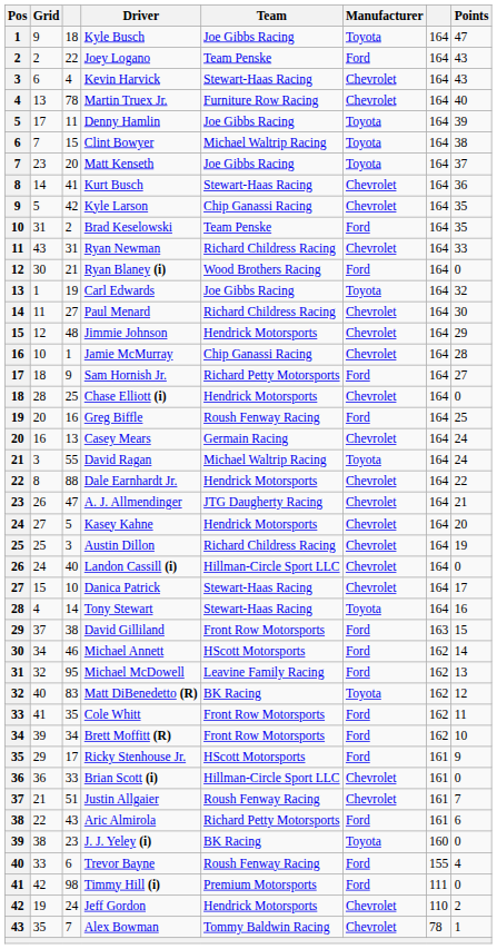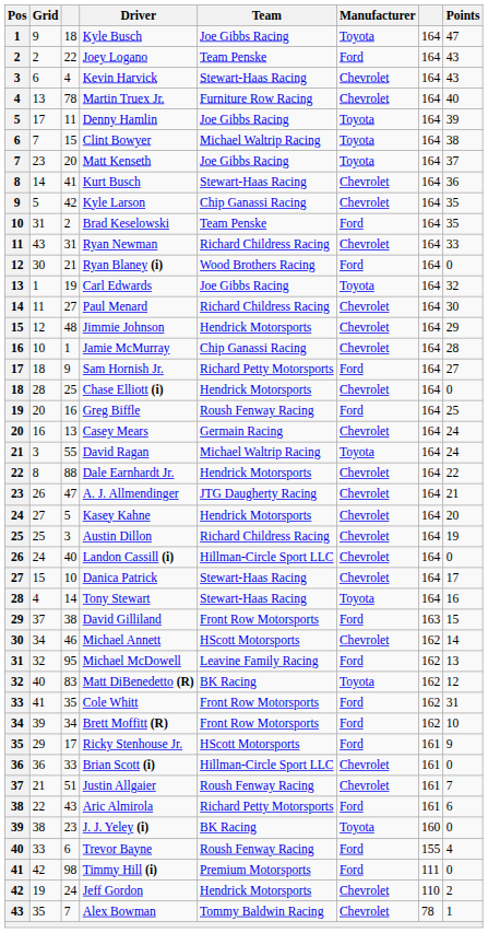 <table class="wikitable" style="font-size:95%">
 <tr>
 <th>Pos</th>
 <th>Grid</th>
 <th></th>
 <th>Driver</th>
 <th>Team</th>
 <th>Manufacturer</th>
 <th></th>
 <th>Points</th>
 </tr>
 <tr>
 <th>1</th>
 <td>9</td>
 <td>18</td>
 <td><a href='#'>Kyle Busch</a></td>
 <td><a href='#'>Joe Gibbs Racing</a></td>
 <td><a href='#'>Toyota</a></td>
 <td>164</td>
 <td>47</td>
 </tr>
 <tr>
 <th>2</th>
 <td>2</td>
 <td>22</td>
 <td><a href='#'>Joey Logano</a></td>
 <td><a href='#'>Team Penske</a></td>
 <td><a href='#'>Ford</a></td>
 <td>164</td>
 <td>43</td>
 </tr>
 <tr>
 <th>3</th>
 <td>6</td>
 <td>4</td>
 <td><a href='#'>Kevin Harvick</a></td>
 <td><a href='#'>Stewart-Haas Racing</a></td>
 <td><a href='#'>Chevrolet</a></td>
 <td>164</td>
 <td>43</td>
 </tr>
 <tr>
 <th>4</th>
 <td>13</td>
 <td>78</td>
 <td><a href='#'>Martin Truex Jr.</a></td>
 <td><a href='#'>Furniture Row Racing</a></td>
 <td><a href='#'>Chevrolet</a></td>
 <td>164</td>
 <td>40</td>
 </tr>
 <tr>
 <th>5</th>
 <td>17</td>
 <td>11</td>
 <td><a href='#'>Denny Hamlin</a></td>
 <td><a href='#'>Joe Gibbs Racing</a></td>
 <td><a href='#'>Toyota</a></td>
 <td>164</td>
 <td>39</td>
 </tr>
 <tr>
 <th>6</th>
 <td>7</td>
 <td>15</td>
 <td><a href='#'>Clint Bowyer</a></td>
 <td><a href='#'>Michael Waltrip Racing</a></td>
 <td><a href='#'>Toyota</a></td>
 <td>164</td>
 <td>38</td>
 </tr>
 <tr>
 <th>7</th>
 <td>23</td>
 <td>20</td>
 <td><a href='#'>Matt Kenseth</a></td>
 <td><a href='#'>Joe Gibbs Racing</a></td>
 <td><a href='#'>Toyota</a></td>
 <td>164</td>
 <td>37</td>
 </tr>
 <tr>
 <th>8</th>
 <td>14</td>
 <td>41</td>
 <td><a href='#'>Kurt Busch</a></td>
 <td><a href='#'>Stewart-Haas Racing</a></td>
 <td><a href='#'>Chevrolet</a></td>
 <td>164</td>
 <td>36</td>
 </tr>
 <tr>
 <th>9</th>
 <td>5</td>
 <td>42</td>
 <td><a href='#'>Kyle Larson</a></td>
 <td><a href='#'>Chip Ganassi Racing</a></td>
 <td><a href='#'>Chevrolet</a></td>
 <td>164</td>
 <td>35</td>
 </tr>
 <tr>
 <th>10</th>
 <td>31</td>
 <td>2</td>
 <td><a href='#'>Brad Keselowski</a></td>
 <td><a href='#'>Team Penske</a></td>
 <td><a href='#'>Ford</a></td>
 <td>164</td>
 <td>35</td>
 </tr>
 <tr>
 <th>11</th>
 <td>43</td>
 <td>31</td>
 <td><a href='#'>Ryan Newman</a></td>
 <td><a href='#'>Richard Childress Racing</a></td>
 <td><a href='#'>Chevrolet</a></td>
 <td>164</td>
 <td>33</td>
 </tr>
 <tr>
 <th>12</th>
 <td>30</td>
 <td>21</td>
 <td><a href='#'>Ryan Blaney</a> <strong>(i)</strong></td>
 <td><a href='#'>Wood Brothers Racing</a></td>
 <td><a href='#'>Ford</a></td>
 <td>164</td>
 <td>0</td>
 </tr>
 <tr>
 <th>13</th>
 <td>1</td>
 <td>19</td>
 <td><a href='#'>Carl Edwards</a></td>
 <td><a href='#'>Joe Gibbs Racing</a></td>
 <td><a href='#'>Toyota</a></td>
 <td>164</td>
 <td>32</td>
 </tr>
 <tr>
 <th>14</th>
 <td>11</td>
 <td>27</td>
 <td><a href='#'>Paul Menard</a></td>
 <td><a href='#'>Richard Childress Racing</a></td>
 <td><a href='#'>Chevrolet</a></td>
 <td>164</td>
 <td>30</td>
 </tr>
 <tr>
 <th>15</th>
 <td>12</td>
 <td>48</td>
 <td><a href='#'>Jimmie Johnson</a></td>
 <td><a href='#'>Hendrick Motorsports</a></td>
 <td><a href='#'>Chevrolet</a></td>
 <td>164</td>
 <td>29</td>
 </tr>
 <tr>
 <th>16</th>
 <td>10</td>
 <td>1</td>
 <td><a href='#'>Jamie McMurray</a></td>
 <td><a href='#'>Chip Ganassi Racing</a></td>
 <td><a href='#'>Chevrolet</a></td>
 <td>164</td>
 <td>28</td>
 </tr>
 <tr>
 <th>17</th>
 <td>18</td>
 <td>9</td>
 <td><a href='#'>Sam Hornish Jr.</a></td>
 <td><a href='#'>Richard Petty Motorsports</a></td>
 <td><a href='#'>Ford</a></td>
 <td>164</td>
 <td>27</td>
 </tr>
 <tr>
 <th>18</th>
 <td>28</td>
 <td>25</td>
 <td><a href='#'>Chase Elliott</a> <strong>(i)</strong></td>
 <td><a href='#'>Hendrick Motorsports</a></td>
 <td><a href='#'>Chevrolet</a></td>
 <td>164</td>
 <td>0</td>
 </tr>
 <tr>
 <th>19</th>
 <td>20</td>
 <td>16</td>
 <td><a href='#'>Greg Biffle</a></td>
 <td><a href='#'>Roush Fenway Racing</a></td>
 <td><a href='#'>Ford</a></td>
 <td>164</td>
 <td>25</td>
 </tr>
 <tr>
 <th>20</th>
 <td>16</td>
 <td>13</td>
 <td><a href='#'>Casey Mears</a></td>
 <td><a href='#'>Germain Racing</a></td>
 <td><a href='#'>Chevrolet</a></td>
 <td>164</td>
 <td>24</td>
 </tr>
 <tr>
 <th>21</th>
 <td>3</td>
 <td>55</td>
 <td><a href='#'>David Ragan</a></td>
 <td><a href='#'>Michael Waltrip Racing</a></td>
 <td><a href='#'>Toyota</a></td>
 <td>164</td>
 <td>24</td>
 </tr>
 <tr>
 <th>22</th>
 <td>8</td>
 <td>88</td>
 <td><a href='#'>Dale Earnhardt Jr.</a></td>
 <td><a href='#'>Hendrick Motorsports</a></td>
 <td><a href='#'>Chevrolet</a></td>
 <td>164</td>
 <td>22</td>
 </tr>
 <tr>
 <th>23</th>
 <td>26</td>
 <td>47</td>
 <td><a href='#'>A. J. Allmendinger</a></td>
 <td><a href='#'>JTG Daugherty Racing</a></td>
 <td><a href='#'>Chevrolet</a></td>
 <td>164</td>
 <td>21</td>
 </tr>
 <tr>
 <th>24</th>
 <td>27</td>
 <td>5</td>
 <td><a href='#'>Kasey Kahne</a></td>
 <td><a href='#'>Hendrick Motorsports</a></td>
 <td><a href='#'>Chevrolet</a></td>
 <td>164</td>
 <td>20</td>
 </tr>
 <tr>
 <th>25</th>
 <td>25</td>
 <td>3</td>
 <td><a href='#'>Austin Dillon</a></td>
 <td><a href='#'>Richard Childress Racing</a></td>
 <td><a href='#'>Chevrolet</a></td>
 <td>164</td>
 <td>19</td>
 </tr>
 <tr>
 <th>26</th>
 <td>24</td>
 <td>40</td>
 <td><a href='#'>Landon Cassill</a> <strong>(i)</strong></td>
 <td><a href='#'>Hillman-Circle Sport LLC</a></td>
 <td><a href='#'>Chevrolet</a></td>
 <td>164</td>
 <td>0</td>
 </tr>
 <tr>
 <th>27</th>
 <td>15</td>
 <td>10</td>
 <td><a href='#'>Danica Patrick</a></td>
 <td><a href='#'>Stewart-Haas Racing</a></td>
 <td><a href='#'>Chevrolet</a></td>
 <td>164</td>
 <td>17</td>
 </tr>
 <tr>
 <th>28</th>
 <td>4</td>
 <td>14</td>
 <td><a href='#'>Tony Stewart</a></td>
 <td><a href='#'>Stewart-Haas Racing</a></td>
 <td><a href='#'>Toyota</a></td>
 <td>164</td>
 <td>16</td>
 </tr>
 <tr>
 <th>29</th>
 <td>37</td>
 <td>38</td>
 <td><a href='#'>David Gilliland</a></td>
 <td><a href='#'>Front Row Motorsports</a></td>
 <td><a href='#'>Ford</a></td>
 <td>163</td>
 <td>15</td>
 </tr>
 <tr>
 <th>30</th>
 <td>34</td>
 <td>46</td>
 <td><a href='#'>Michael Annett</a></td>
 <td><a href='#'>HScott Motorsports</a></td>
-<td><a href='#'>Ford</a></td>
+<td><a href='#'>Chevrolet</a></td>
 <td>162</td>
 <td>14</td>
 </tr>
 <tr>
 <th>31</th>
 <td>32</td>
 <td>95</td>
 <td><a href='#'>Michael McDowell</a></td>
 <td><a href='#'>Leavine Family Racing</a></td>
 <td><a href='#'>Ford</a></td>
 <td>162</td>
 <td>13</td>
 </tr>
 <tr>
 <th>32</th>
 <td>40</td>
 <td>83</td>
 <td><a href='#'>Matt DiBenedetto</a> <strong>(R)</strong></td>
 <td><a href='#'>BK Racing</a></td>
 <td><a href='#'>Toyota</a></td>
 <td>162</td>
 <td>12</td>
 </tr>
 <tr>
 <th>33</th>
 <td>41</td>
 <td>35</td>
 <td><a href='#'>Cole Whitt</a></td>
 <td><a href='#'>Front Row Motorsports</a></td>
 <td><a href='#'>Ford</a></td>
 <td>162</td>
-<td>11</td>
+<td>31</td>
 </tr>
 <tr>
 <th>34</th>
 <td>39</td>
 <td>34</td>
 <td><a href='#'>Brett Moffitt</a> <strong>(R)</strong></td>
 <td><a href='#'>Front Row Motorsports</a></td>
 <td><a href='#'>Ford</a></td>
 <td>162</td>
 <td>10</td>
 </tr>
 <tr>
 <th>35</th>
 <td>29</td>
 <td>17</td>
 <td><a href='#'>Ricky Stenhouse Jr.</a></td>
 <td><a href='#'>HScott Motorsports</a></td>
 <td><a href='#'>Ford</a></td>
 <td>161</td>
 <td>9</td>
 </tr>
 <tr>
 <th>36</th>
 <td>36</td>
 <td>33</td>
 <td><a href='#'>Brian Scott</a> <strong>(i)</strong></td>
 <td><a href='#'>Hillman-Circle Sport LLC</a></td>
 <td><a href='#'>Chevrolet</a></td>
 <td>161</td>
 <td>0</td>
 </tr>
 <tr>
 <th>37</th>
 <td>21</td>
 <td>51</td>
 <td><a href='#'>Justin Allgaier</a></td>
 <td><a href='#'>Roush Fenway Racing</a></td>
 <td><a href='#'>Chevrolet</a></td>
 <td>161</td>
 <td>7</td>
 </tr>
 <tr>
 <th>38</th>
 <td>22</td>
 <td>43</td>
 <td><a href='#'>Aric Almirola</a></td>
 <td><a href='#'>Richard Petty Motorsports</a></td>
 <td><a href='#'>Ford</a></td>
 <td>161</td>
 <td>6</td>
 </tr>
 <tr>
 <th>39</th>
 <td>38</td>
 <td>23</td>
 <td><a href='#'>J. J. Yeley</a> <strong>(i)</strong></td>
 <td><a href='#'>BK Racing</a></td>
 <td><a href='#'>Toyota</a></td>
 <td>160</td>
 <td>0</td>
 </tr>
 <tr>
 <th>40</th>
 <td>33</td>
 <td>6</td>
 <td><a href='#'>Trevor Bayne</a></td>
 <td><a href='#'>Roush Fenway Racing</a></td>
 <td><a href='#'>Ford</a></td>
 <td>155</td>
 <td>4</td>
 </tr>
 <tr>
 <th>41</th>
 <td>42</td>
 <td>98</td>
 <td><a href='#'>Timmy Hill</a> <strong>(i)</strong></td>
 <td><a href='#'>Premium Motorsports</a></td>
 <td><a href='#'>Ford</a></td>
 <td>111</td>
 <td>0</td>
 </tr>
 <tr>
 <th>42</th>
 <td>19</td>
 <td>24</td>
 <td><a href='#'>Jeff Gordon</a></td>
 <td><a href='#'>Hendrick Motorsports</a></td>
 <td><a href='#'>Chevrolet</a></td>
 <td>110</td>
 <td>2</td>
 </tr>
 <tr>
 <th>43</th>
 <td>35</td>
 <td>7</td>
 <td><a href='#'>Alex Bowman</a></td>
 <td><a href='#'>Tommy Baldwin Racing</a></td>
 <td><a href='#'>Chevrolet</a></td>
 <td>78</td>
 <td>1</td>
 </tr>
 <tr>
 <th colspan="8"></th>
 </tr>
 </table>
